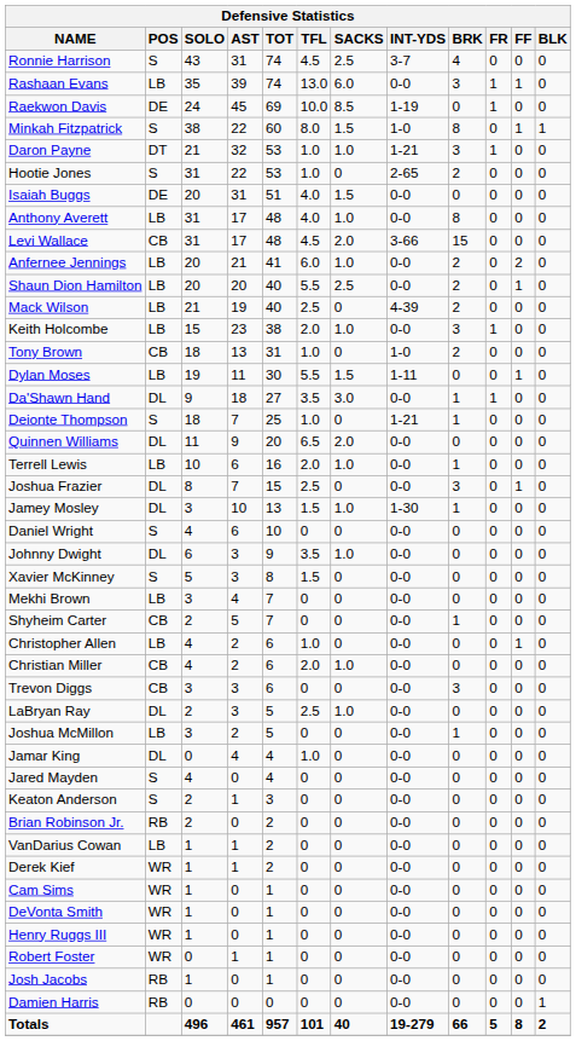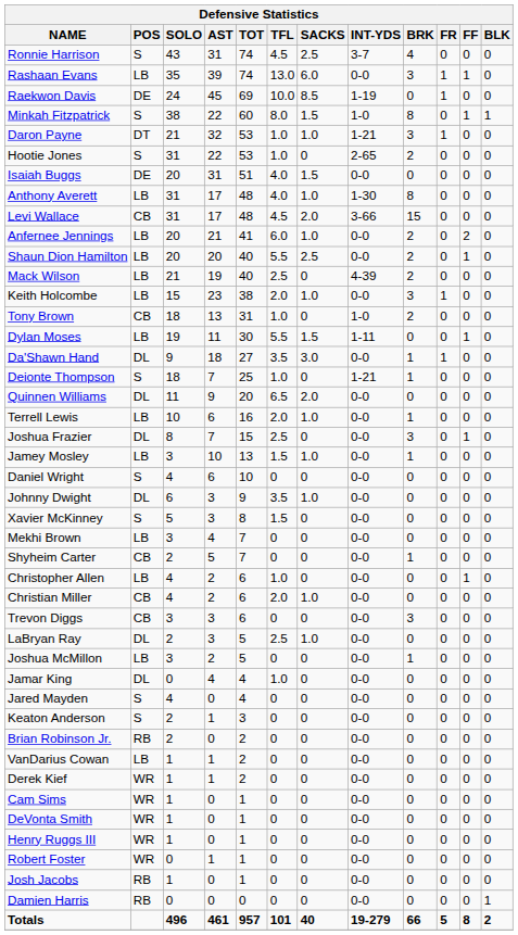 <table class="wikitable sortable collapsible collapsed">
 <tr>
 <th colspan="16">Defensive Statistics</th>
 </tr>
 <tr>
 <th>NAME</th>
 <th>POS</th>
 <th>SOLO</th>
 <th>AST</th>
 <th>TOT</th>
 <th>TFL</th>
 <th>SACKS</th>
 <th>INT-YDS</th>
 <th>BRK</th>
 <th>FR</th>
 <th>FF</th>
 <th>BLK</th>
 </tr>
 <tr>
 <td><a href='#'>Ronnie Harrison</a></td>
 <td>S</td>
 <td>43</td>
 <td>31</td>
 <td>74</td>
 <td>4.5</td>
 <td>2.5</td>
 <td>3-7</td>
 <td>4</td>
 <td>0</td>
 <td>0</td>
 <td>0</td>
 </tr>
 <tr>
 <td><a href='#'>Rashaan Evans</a></td>
 <td>LB</td>
 <td>35</td>
 <td>39</td>
 <td>74</td>
 <td>13.0</td>
 <td>6.0</td>
 <td>0-0</td>
 <td>3</td>
 <td>1</td>
 <td>1</td>
 <td>0</td>
 </tr>
 <tr>
 <td><a href='#'>Raekwon Davis</a></td>
 <td>DE</td>
 <td>24</td>
 <td>45</td>
 <td>69</td>
 <td>10.0</td>
 <td>8.5</td>
 <td>1-19</td>
 <td>0</td>
 <td>1</td>
 <td>0</td>
 <td>0</td>
 </tr>
 <tr>
 <td><a href='#'>Minkah Fitzpatrick</a></td>
 <td>S</td>
 <td>38</td>
 <td>22</td>
 <td>60</td>
 <td>8.0</td>
 <td>1.5</td>
 <td>1-0</td>
 <td>8</td>
 <td>0</td>
 <td>1</td>
 <td>1</td>
 </tr>
 <tr>
 <td><a href='#'>Daron Payne</a></td>
 <td>DT</td>
 <td>21</td>
 <td>32</td>
 <td>53</td>
 <td>1.0</td>
 <td>1.0</td>
 <td>1-21</td>
 <td>3</td>
 <td>1</td>
 <td>0</td>
 <td>0</td>
 </tr>
 <tr>
 <td>Hootie Jones</td>
 <td>S</td>
 <td>31</td>
 <td>22</td>
 <td>53</td>
 <td>1.0</td>
 <td>0</td>
 <td>2-65</td>
 <td>2</td>
 <td>0</td>
 <td>0</td>
 <td>0</td>
 </tr>
 <tr>
 <td><a href='#'>Isaiah Buggs</a></td>
 <td>DE</td>
 <td>20</td>
 <td>31</td>
 <td>51</td>
 <td>4.0</td>
 <td>1.5</td>
 <td>0-0</td>
 <td>0</td>
 <td>0</td>
 <td>0</td>
 <td>0</td>
 </tr>
 <tr>
 <td><a href='#'>Anthony Averett</a></td>
 <td>LB</td>
 <td>31</td>
 <td>17</td>
 <td>48</td>
 <td>4.0</td>
 <td>1.0</td>
-<td>0-0</td>
+<td>1-30</td>
 <td>8</td>
 <td>0</td>
 <td>0</td>
 <td>0</td>
 </tr>
 <tr>
 <td><a href='#'>Levi Wallace</a></td>
 <td>CB</td>
 <td>31</td>
 <td>17</td>
 <td>48</td>
 <td>4.5</td>
 <td>2.0</td>
 <td>3-66</td>
 <td>15</td>
 <td>0</td>
 <td>0</td>
 <td>0</td>
 </tr>
 <tr>
 <td><a href='#'>Anfernee Jennings</a></td>
 <td>LB</td>
 <td>20</td>
 <td>21</td>
 <td>41</td>
 <td>6.0</td>
 <td>1.0</td>
 <td>0-0</td>
 <td>2</td>
 <td>0</td>
 <td>2</td>
 <td>0</td>
 </tr>
 <tr>
 <td><a href='#'>Shaun Dion Hamilton</a></td>
 <td>LB</td>
 <td>20</td>
 <td>20</td>
 <td>40</td>
 <td>5.5</td>
 <td>2.5</td>
 <td>0-0</td>
 <td>2</td>
 <td>0</td>
 <td>1</td>
 <td>0</td>
 </tr>
 <tr>
 <td><a href='#'>Mack Wilson</a></td>
 <td>LB</td>
 <td>21</td>
 <td>19</td>
 <td>40</td>
 <td>2.5</td>
 <td>0</td>
 <td>4-39</td>
 <td>2</td>
 <td>0</td>
 <td>0</td>
 <td>0</td>
 </tr>
 <tr>
 <td>Keith Holcombe</td>
 <td>LB</td>
 <td>15</td>
 <td>23</td>
 <td>38</td>
 <td>2.0</td>
 <td>1.0</td>
 <td>0-0</td>
 <td>3</td>
 <td>1</td>
 <td>0</td>
 <td>0</td>
 </tr>
 <tr>
 <td><a href='#'>Tony Brown</a></td>
 <td>CB</td>
 <td>18</td>
 <td>13</td>
 <td>31</td>
 <td>1.0</td>
 <td>0</td>
 <td>1-0</td>
 <td>2</td>
 <td>0</td>
 <td>0</td>
 <td>0</td>
 </tr>
 <tr>
 <td><a href='#'>Dylan Moses</a></td>
 <td>LB</td>
 <td>19</td>
 <td>11</td>
 <td>30</td>
 <td>5.5</td>
 <td>1.5</td>
 <td>1-11</td>
 <td>0</td>
 <td>0</td>
 <td>1</td>
 <td>0</td>
 </tr>
 <tr>
 <td><a href='#'>Da'Shawn Hand</a></td>
 <td>DL</td>
 <td>9</td>
 <td>18</td>
 <td>27</td>
 <td>3.5</td>
 <td>3.0</td>
 <td>0-0</td>
 <td>1</td>
 <td>1</td>
 <td>0</td>
 <td>0</td>
 </tr>
 <tr>
 <td><a href='#'>Deionte Thompson</a></td>
 <td>S</td>
 <td>18</td>
 <td>7</td>
 <td>25</td>
 <td>1.0</td>
 <td>0</td>
 <td>1-21</td>
 <td>1</td>
 <td>0</td>
 <td>0</td>
 <td>0</td>
 </tr>
 <tr>
 <td><a href='#'>Quinnen Williams</a></td>
 <td>DL</td>
 <td>11</td>
 <td>9</td>
 <td>20</td>
 <td>6.5</td>
 <td>2.0</td>
 <td>0-0</td>
 <td>0</td>
 <td>0</td>
 <td>0</td>
 <td>0</td>
 </tr>
 <tr>
 <td>Terrell Lewis</td>
 <td>LB</td>
 <td>10</td>
 <td>6</td>
 <td>16</td>
 <td>2.0</td>
 <td>1.0</td>
 <td>0-0</td>
 <td>1</td>
 <td>0</td>
 <td>0</td>
 <td>0</td>
 </tr>
 <tr>
 <td>Joshua Frazier</td>
 <td>DL</td>
 <td>8</td>
 <td>7</td>
 <td>15</td>
 <td>2.5</td>
 <td>0</td>
 <td>0-0</td>
 <td>3</td>
 <td>0</td>
 <td>1</td>
 <td>0</td>
 </tr>
 <tr>
 <td>Jamey Mosley</td>
-<td>DL</td>
+<td>LB</td>
 <td>3</td>
 <td>10</td>
 <td>13</td>
 <td>1.5</td>
 <td>1.0</td>
-<td>1-30</td>
+<td>0-0</td>
 <td>1</td>
 <td>0</td>
 <td>0</td>
 <td>0</td>
 </tr>
 <tr>
 <td>Daniel Wright</td>
 <td>S</td>
 <td>4</td>
 <td>6</td>
 <td>10</td>
 <td>0</td>
 <td>0</td>
 <td>0-0</td>
 <td>0</td>
 <td>0</td>
 <td>0</td>
 <td>0</td>
 </tr>
 <tr>
 <td>Johnny Dwight</td>
 <td>DL</td>
 <td>6</td>
 <td>3</td>
 <td>9</td>
 <td>3.5</td>
 <td>1.0</td>
 <td>0-0</td>
 <td>0</td>
 <td>0</td>
 <td>0</td>
 <td>0</td>
 </tr>
 <tr>
 <td>Xavier McKinney</td>
 <td>S</td>
 <td>5</td>
 <td>3</td>
 <td>8</td>
 <td>1.5</td>
 <td>0</td>
 <td>0-0</td>
 <td>0</td>
 <td>0</td>
 <td>0</td>
 <td>0</td>
 </tr>
 <tr>
 <td>Mekhi Brown</td>
 <td>LB</td>
 <td>3</td>
 <td>4</td>
 <td>7</td>
 <td>0</td>
 <td>0</td>
 <td>0-0</td>
 <td>0</td>
 <td>0</td>
 <td>0</td>
 <td>0</td>
 </tr>
 <tr>
 <td>Shyheim Carter</td>
 <td>CB</td>
 <td>2</td>
 <td>5</td>
 <td>7</td>
 <td>0</td>
 <td>0</td>
 <td>0-0</td>
 <td>1</td>
 <td>0</td>
 <td>0</td>
 <td>0</td>
 </tr>
 <tr>
 <td>Christopher Allen</td>
 <td>LB</td>
 <td>4</td>
 <td>2</td>
 <td>6</td>
 <td>1.0</td>
 <td>0</td>
 <td>0-0</td>
 <td>0</td>
 <td>0</td>
 <td>1</td>
 <td>0</td>
 </tr>
 <tr>
 <td>Christian Miller</td>
 <td>CB</td>
 <td>4</td>
 <td>2</td>
 <td>6</td>
 <td>2.0</td>
 <td>1.0</td>
 <td>0-0</td>
 <td>0</td>
 <td>0</td>
 <td>0</td>
 <td>0</td>
 </tr>
 <tr>
 <td>Trevon Diggs</td>
 <td>CB</td>
 <td>3</td>
 <td>3</td>
 <td>6</td>
 <td>0</td>
 <td>0</td>
 <td>0-0</td>
 <td>3</td>
 <td>0</td>
 <td>0</td>
 <td>0</td>
 </tr>
 <tr>
 <td>LaBryan Ray</td>
 <td>DL</td>
 <td>2</td>
 <td>3</td>
 <td>5</td>
 <td>2.5</td>
 <td>1.0</td>
 <td>0-0</td>
 <td>0</td>
 <td>0</td>
 <td>0</td>
 <td>0</td>
 </tr>
 <tr>
 <td>Joshua McMillon</td>
 <td>LB</td>
 <td>3</td>
 <td>2</td>
 <td>5</td>
 <td>0</td>
 <td>0</td>
 <td>0-0</td>
 <td>1</td>
 <td>0</td>
 <td>0</td>
 <td>0</td>
 </tr>
 <tr>
 <td>Jamar King</td>
 <td>DL</td>
 <td>0</td>
 <td>4</td>
 <td>4</td>
 <td>1.0</td>
 <td>0</td>
 <td>0-0</td>
 <td>0</td>
 <td>0</td>
 <td>0</td>
 <td>0</td>
 </tr>
 <tr>
 <td>Jared Mayden</td>
 <td>S</td>
 <td>4</td>
 <td>0</td>
 <td>4</td>
 <td>0</td>
 <td>0</td>
 <td>0-0</td>
 <td>0</td>
 <td>0</td>
 <td>0</td>
 <td>0</td>
 </tr>
 <tr>
 <td>Keaton Anderson</td>
 <td>S</td>
 <td>2</td>
 <td>1</td>
 <td>3</td>
 <td>0</td>
 <td>0</td>
 <td>0-0</td>
 <td>0</td>
 <td>0</td>
 <td>0</td>
 <td>0</td>
 </tr>
 <tr>
 <td><a href='#'>Brian Robinson Jr.</a></td>
 <td>RB</td>
 <td>2</td>
 <td>0</td>
 <td>2</td>
 <td>0</td>
 <td>0</td>
 <td>0-0</td>
 <td>0</td>
 <td>0</td>
 <td>0</td>
 <td>0</td>
 </tr>
 <tr>
 <td>VanDarius Cowan</td>
 <td>LB</td>
 <td>1</td>
 <td>1</td>
 <td>2</td>
 <td>0</td>
 <td>0</td>
 <td>0-0</td>
 <td>0</td>
 <td>0</td>
 <td>0</td>
 <td>0</td>
 </tr>
 <tr>
 <td>Derek Kief</td>
 <td>WR</td>
 <td>1</td>
 <td>1</td>
 <td>2</td>
 <td>0</td>
 <td>0</td>
 <td>0-0</td>
 <td>0</td>
 <td>0</td>
 <td>0</td>
 <td>0</td>
 </tr>
 <tr>
 <td><a href='#'>Cam Sims</a></td>
 <td>WR</td>
 <td>1</td>
 <td>0</td>
 <td>1</td>
 <td>0</td>
 <td>0</td>
 <td>0-0</td>
 <td>0</td>
 <td>0</td>
 <td>0</td>
 <td>0</td>
 </tr>
 <tr>
 <td><a href='#'>DeVonta Smith</a></td>
 <td>WR</td>
 <td>1</td>
 <td>0</td>
 <td>1</td>
 <td>0</td>
 <td>0</td>
 <td>0-0</td>
 <td>0</td>
 <td>0</td>
 <td>0</td>
 <td>0</td>
 </tr>
 <tr>
 <td><a href='#'>Henry Ruggs III</a></td>
 <td>WR</td>
 <td>1</td>
 <td>0</td>
 <td>1</td>
 <td>0</td>
 <td>0</td>
 <td>0-0</td>
 <td>0</td>
 <td>0</td>
 <td>0</td>
 <td>0</td>
 </tr>
 <tr>
 <td><a href='#'>Robert Foster</a></td>
 <td>WR</td>
 <td>0</td>
 <td>1</td>
 <td>1</td>
 <td>0</td>
 <td>0</td>
 <td>0-0</td>
 <td>0</td>
 <td>0</td>
 <td>0</td>
 <td>0</td>
 </tr>
 <tr>
 <td><a href='#'>Josh Jacobs</a></td>
 <td>RB</td>
 <td>1</td>
 <td>0</td>
 <td>1</td>
 <td>0</td>
 <td>0</td>
 <td>0-0</td>
 <td>0</td>
 <td>0</td>
 <td>0</td>
 <td>0</td>
 </tr>
 <tr>
 <td><a href='#'>Damien Harris</a></td>
 <td>RB</td>
 <td>0</td>
 <td>0</td>
 <td>0</td>
 <td>0</td>
 <td>0</td>
 <td>0-0</td>
 <td>0</td>
 <td>0</td>
 <td>0</td>
 <td>1</td>
 </tr>
 <tr>
 <td><strong>Totals</strong></td>
 <td></td>
 <td><strong>496</strong></td>
 <td><strong>461</strong></td>
 <td><strong>957</strong></td>
 <td><strong>101</strong></td>
 <td><strong>40</strong></td>
 <td><strong>19-279</strong></td>
 <td><strong>66</strong></td>
 <td><strong>5</strong></td>
 <td><strong>8</strong></td>
 <td><strong>2</strong></td>
 </tr>
 <tr>
 </tr>
 </table>
